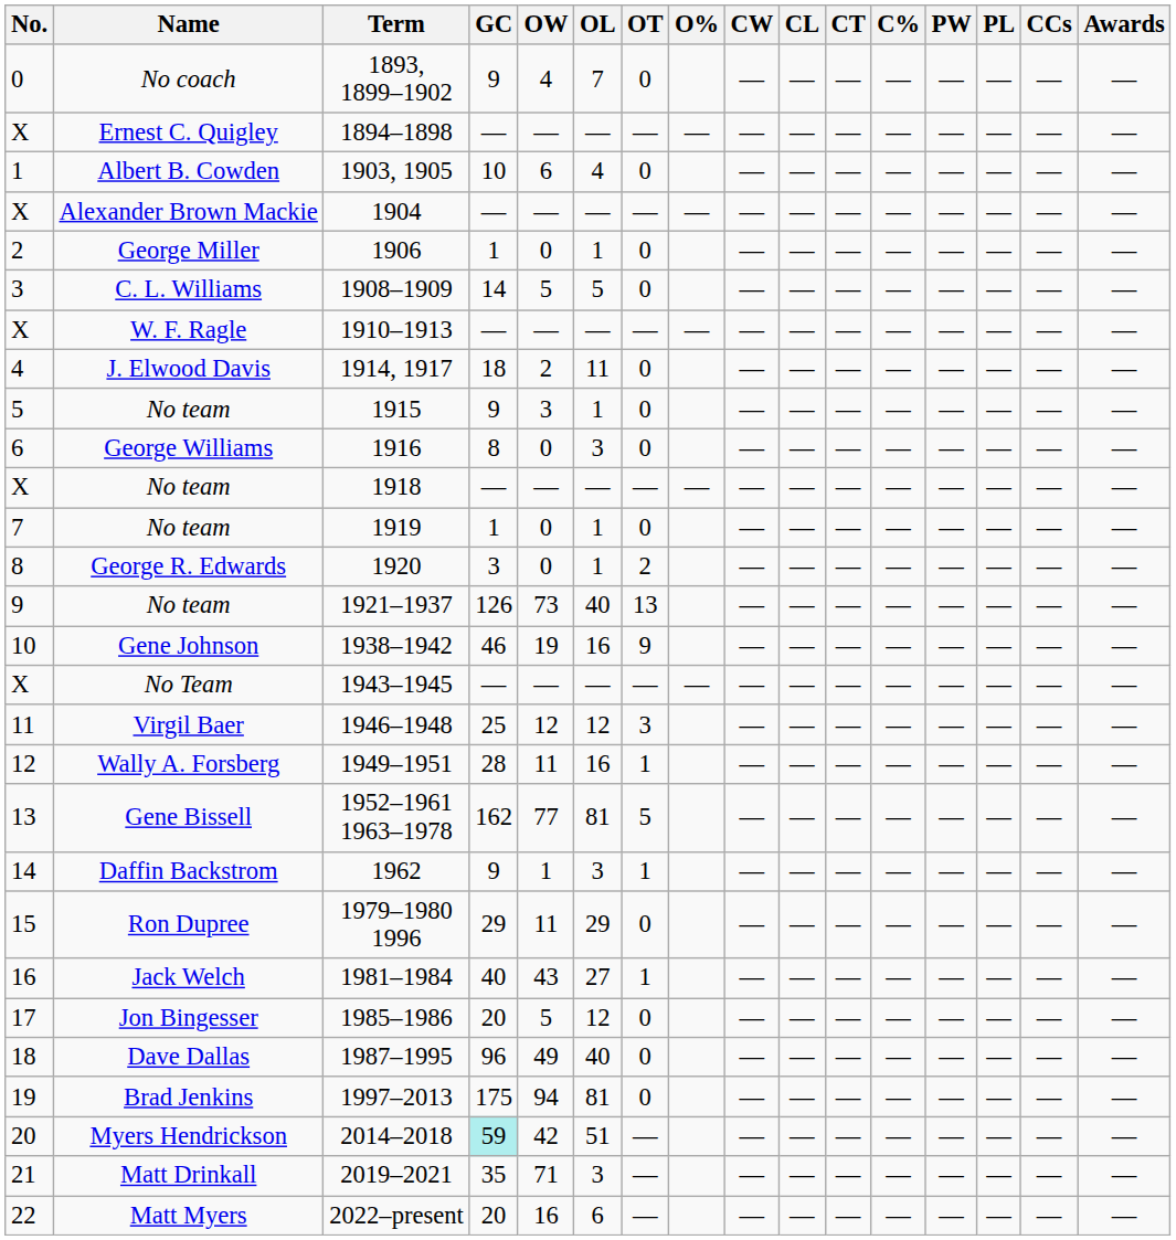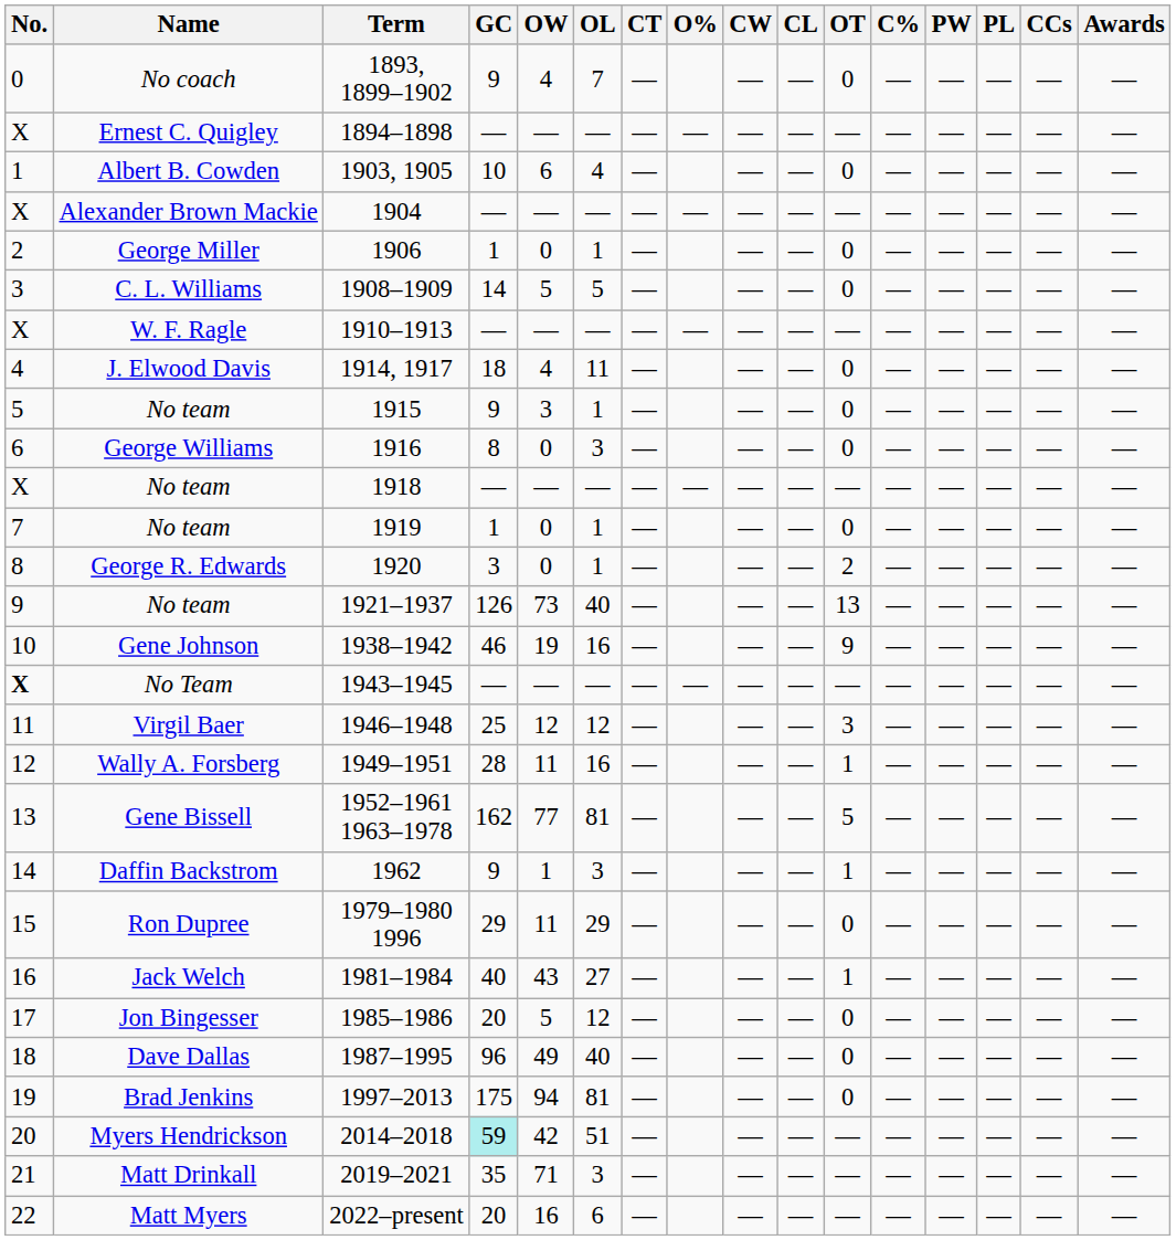 <table class="wikitable sortable">
 <tr>
 <th>No.</th>
 <th>Name</th>
 <th>Term</th>
 <th>GC</th>
 <th>OW</th>
 <th>OL</th>
-<th>OT</th>
+<th>CT</th>
 <th>O%</th>
 <th>CW</th>
 <th>CL</th>
-<th>CT</th>
+<th>OT</th>
 <th>C%</th>
 <th>PW</th>
 <th>PL</th>
 <th>CCs</th>
 <th class="unsortable">Awards</th>
 </tr>
 <tr>
 <td>0</td>
 <td align="center"><em>No coach</em></td>
 <td align="center">1893,<br> 1899–1902</td>
 <td align="center">9</td>
 <td align="center">4</td>
 <td align="center">7</td>
-<td align="center">0</td>
+<td align="center">—</td>
 <td align="center"></td>
 <td align="center">—</td>
 <td align="center">—</td>
-<td align="center">—</td>
+<td align="center">0</td>
 <td align="center">—</td>
 <td align="center">—</td>
 <td align="center">—</td>
 <td align="center">—</td>
 <td align="center">—</td>
 </tr>
 <tr>
 <td>X</td>
 <td align="center"><a href='#'>Ernest C. Quigley</a></td>
 <td align="center">1894–1898</td>
 <td align="center">—</td>
 <td align="center">—</td>
 <td align="center">—</td>
 <td align="center">—</td>
 <td align="center">—</td>
 <td align="center">—</td>
 <td align="center">—</td>
 <td align="center">—</td>
 <td align="center">—</td>
 <td align="center">—</td>
 <td align="center">—</td>
 <td align="center">—</td>
 <td align="center">—</td>
 </tr>
 <tr>
 <td>1</td>
 <td align="center"><a href='#'>Albert B. Cowden</a></td>
 <td align="center">1903, 1905</td>
 <td align="center">10</td>
 <td align="center">6</td>
 <td align="center">4</td>
-<td align="center">0</td>
+<td align="center">—</td>
 <td align="center"></td>
 <td align="center">—</td>
 <td align="center">—</td>
-<td align="center">—</td>
+<td align="center">0</td>
 <td align="center">—</td>
 <td align="center">—</td>
 <td align="center">—</td>
 <td align="center">—</td>
 <td align="center">—</td>
 </tr>
 <tr>
 <td>X</td>
 <td align="center"><a href='#'>Alexander Brown Mackie</a></td>
 <td align="center">1904</td>
 <td align="center">—</td>
 <td align="center">—</td>
 <td align="center">—</td>
 <td align="center">—</td>
 <td align="center">—</td>
 <td align="center">—</td>
 <td align="center">—</td>
 <td align="center">—</td>
 <td align="center">—</td>
 <td align="center">—</td>
 <td align="center">—</td>
 <td align="center">—</td>
 <td align="center">—</td>
 </tr>
 <tr>
 <td>2</td>
 <td align="center"><a href='#'>George Miller</a></td>
 <td align="center">1906</td>
 <td align="center">1</td>
 <td align="center">0</td>
 <td align="center">1</td>
-<td align="center">0</td>
+<td align="center">—</td>
 <td align="center"></td>
 <td align="center">—</td>
 <td align="center">—</td>
-<td align="center">—</td>
+<td align="center">0</td>
 <td align="center">—</td>
 <td align="center">—</td>
 <td align="center">—</td>
 <td align="center">—</td>
 <td align="center">—</td>
 </tr>
 <tr>
 <td>3</td>
 <td align="center"><a href='#'>C. L. Williams</a></td>
 <td align="center">1908–1909</td>
 <td align="center">14</td>
 <td align="center">5</td>
 <td align="center">5</td>
-<td align="center">0</td>
+<td align="center">—</td>
 <td align="center"></td>
 <td align="center">—</td>
 <td align="center">—</td>
-<td align="center">—</td>
+<td align="center">0</td>
 <td align="center">—</td>
 <td align="center">—</td>
 <td align="center">—</td>
 <td align="center">—</td>
 <td align="center">—</td>
 </tr>
 <tr>
 <td>X</td>
 <td align="center"><a href='#'>W. F. Ragle</a></td>
 <td align="center">1910–1913</td>
 <td align="center">—</td>
 <td align="center">—</td>
 <td align="center">—</td>
 <td align="center">—</td>
 <td align="center">—</td>
 <td align="center">—</td>
 <td align="center">—</td>
 <td align="center">—</td>
 <td align="center">—</td>
 <td align="center">—</td>
 <td align="center">—</td>
 <td align="center">—</td>
 <td align="center">—</td>
 </tr>
 <tr>
 <td>4</td>
 <td align="center"><a href='#'>J. Elwood Davis</a></td>
 <td align="center">1914, 1917</td>
 <td align="center">18</td>
-<td align="center">2</td>
+<td align="center">4</td>
 <td align="center">11</td>
-<td align="center">0</td>
+<td align="center">—</td>
 <td align="center"></td>
 <td align="center">—</td>
 <td align="center">—</td>
-<td align="center">—</td>
+<td align="center">0</td>
 <td align="center">—</td>
 <td align="center">—</td>
 <td align="center">—</td>
 <td align="center">—</td>
 <td align="center">—</td>
 </tr>
 <tr>
 <td>5</td>
 <td align="center"><em>No team</em></td>
 <td align="center">1915</td>
 <td align="center">9</td>
 <td align="center">3</td>
 <td align="center">1</td>
-<td align="center">0</td>
+<td align="center">—</td>
 <td align="center"></td>
 <td align="center">—</td>
 <td align="center">—</td>
-<td align="center">—</td>
+<td align="center">0</td>
 <td align="center">—</td>
 <td align="center">—</td>
 <td align="center">—</td>
 <td align="center">—</td>
 <td align="center">—</td>
 </tr>
 <tr>
 <td>6</td>
 <td align="center"><a href='#'>George Williams</a></td>
 <td align="center">1916</td>
 <td align="center">8</td>
 <td align="center">0</td>
 <td align="center">3</td>
-<td align="center">0</td>
+<td align="center">—</td>
 <td align="center"></td>
 <td align="center">—</td>
 <td align="center">—</td>
-<td align="center">—</td>
+<td align="center">0</td>
 <td align="center">—</td>
 <td align="center">—</td>
 <td align="center">—</td>
 <td align="center">—</td>
 <td align="center">—</td>
 </tr>
 <tr>
 <td>X</td>
 <td align="center"><em>No team</em></td>
 <td align="center">1918</td>
 <td align="center">—</td>
 <td align="center">—</td>
 <td align="center">—</td>
 <td align="center">—</td>
 <td align="center">—</td>
 <td align="center">—</td>
 <td align="center">—</td>
 <td align="center">—</td>
 <td align="center">—</td>
 <td align="center">—</td>
 <td align="center">—</td>
 <td align="center">—</td>
 <td align="center">—</td>
 </tr>
 <tr>
 <td>7</td>
 <td align="center"><em>No team</em></td>
 <td align="center">1919</td>
 <td align="center">1</td>
 <td align="center">0</td>
 <td align="center">1</td>
-<td align="center">0</td>
+<td align="center">—</td>
 <td align="center"></td>
 <td align="center">—</td>
 <td align="center">—</td>
-<td align="center">—</td>
+<td align="center">0</td>
 <td align="center">—</td>
 <td align="center">—</td>
 <td align="center">—</td>
 <td align="center">—</td>
 <td align="center">—</td>
 </tr>
 <tr>
 <td>8</td>
 <td align="center"><a href='#'>George R. Edwards</a></td>
 <td align="center">1920</td>
 <td align="center">3</td>
 <td align="center">0</td>
 <td align="center">1</td>
-<td align="center">2</td>
+<td align="center">—</td>
 <td align="center"></td>
 <td align="center">—</td>
 <td align="center">—</td>
-<td align="center">—</td>
+<td align="center">2</td>
 <td align="center">—</td>
 <td align="center">—</td>
 <td align="center">—</td>
 <td align="center">—</td>
 <td align="center">—</td>
 </tr>
 <tr>
 <td>9</td>
 <td align="center"><em>No team</em></td>
 <td align="center">1921–1937</td>
 <td align="center">126</td>
 <td align="center">73</td>
 <td align="center">40</td>
-<td align="center">13</td>
+<td align="center">—</td>
 <td align="center"></td>
 <td align="center">—</td>
 <td align="center">—</td>
-<td align="center">—</td>
+<td align="center">13</td>
 <td align="center">—</td>
 <td align="center">—</td>
 <td align="center">—</td>
 <td align="center">—</td>
 <td align="center">—</td>
 </tr>
 <tr>
 <td>10</td>
 <td align="center"><a href='#'>Gene Johnson</a></td>
 <td align="center">1938–1942</td>
 <td align="center">46</td>
 <td align="center">19</td>
 <td align="center">16</td>
-<td align="center">9</td>
+<td align="center">—</td>
 <td align="center"></td>
 <td align="center">—</td>
 <td align="center">—</td>
-<td align="center">—</td>
+<td align="center">9</td>
 <td align="center">—</td>
 <td align="center">—</td>
 <td align="center">—</td>
 <td align="center">—</td>
 <td align="center">—</td>
 </tr>
 <tr>
-<td>X</td>
+<td><strong>X</strong></td>
 <td align="center"><em>No Team</em></td>
 <td align="center">1943–1945</td>
 <td align="center">—</td>
 <td align="center">—</td>
 <td align="center">—</td>
 <td align="center">—</td>
 <td align="center">—</td>
 <td align="center">—</td>
 <td align="center">—</td>
 <td align="center">—</td>
 <td align="center">—</td>
 <td align="center">—</td>
 <td align="center">—</td>
 <td align="center">—</td>
 <td align="center">—</td>
 </tr>
 <tr>
 <td>11</td>
 <td align="center"><a href='#'>Virgil Baer</a></td>
 <td align="center">1946–1948</td>
 <td align="center">25</td>
 <td align="center">12</td>
 <td align="center">12</td>
-<td align="center">3</td>
+<td align="center">—</td>
 <td align="center"></td>
 <td align="center">—</td>
 <td align="center">—</td>
-<td align="center">—</td>
+<td align="center">3</td>
 <td align="center">—</td>
 <td align="center">—</td>
 <td align="center">—</td>
 <td align="center">—</td>
 <td align="center">—</td>
 </tr>
 <tr>
 <td>12</td>
 <td align="center"><a href='#'>Wally A. Forsberg</a></td>
 <td align="center">1949–1951</td>
 <td align="center">28</td>
 <td align="center">11</td>
 <td align="center">16</td>
-<td align="center">1</td>
+<td align="center">—</td>
 <td align="center"></td>
 <td align="center">—</td>
 <td align="center">—</td>
-<td align="center">—</td>
+<td align="center">1</td>
 <td align="center">—</td>
 <td align="center">—</td>
 <td align="center">—</td>
 <td align="center">—</td>
 <td align="center">—</td>
 </tr>
 <tr>
 <td>13</td>
 <td align="center"><a href='#'>Gene Bissell</a></td>
 <td align="center">1952–1961<br>1963–1978</td>
 <td align="center">162</td>
 <td align="center">77</td>
 <td align="center">81</td>
-<td align="center">5</td>
+<td align="center">—</td>
 <td align="center"></td>
 <td align="center">—</td>
 <td align="center">—</td>
-<td align="center">—</td>
+<td align="center">5</td>
 <td align="center">—</td>
 <td align="center">—</td>
 <td align="center">—</td>
 <td align="center">—</td>
 <td align="center">—</td>
 </tr>
 <tr>
 <td>14</td>
 <td align="center"><a href='#'>Daffin Backstrom</a></td>
 <td align="center">1962</td>
 <td align="center">9</td>
 <td align="center">1</td>
 <td align="center">3</td>
-<td align="center">1</td>
+<td align="center">—</td>
 <td align="center"></td>
 <td align="center">—</td>
 <td align="center">—</td>
-<td align="center">—</td>
+<td align="center">1</td>
 <td align="center">—</td>
 <td align="center">—</td>
 <td align="center">—</td>
 <td align="center">—</td>
 <td align="center">—</td>
 </tr>
 <tr>
 <td>15</td>
 <td align="center"><a href='#'>Ron Dupree</a></td>
 <td align="center">1979–1980<br>1996</td>
 <td align="center">29</td>
 <td align="center">11</td>
 <td align="center">29</td>
-<td align="center">0</td>
+<td align="center">—</td>
 <td align="center"></td>
 <td align="center">—</td>
 <td align="center">—</td>
-<td align="center">—</td>
+<td align="center">0</td>
 <td align="center">—</td>
 <td align="center">—</td>
 <td align="center">—</td>
 <td align="center">—</td>
 <td align="center">—</td>
 </tr>
 <tr>
 <td>16</td>
 <td align="center"><a href='#'>Jack Welch</a></td>
 <td align="center">1981–1984</td>
 <td align="center">40</td>
 <td align="center">43</td>
 <td align="center">27</td>
-<td align="center">1</td>
+<td align="center">—</td>
 <td align="center"></td>
 <td align="center">—</td>
 <td align="center">—</td>
-<td align="center">—</td>
+<td align="center">1</td>
 <td align="center">—</td>
 <td align="center">—</td>
 <td align="center">—</td>
 <td align="center">—</td>
 <td align="center">—</td>
 </tr>
 <tr>
 <td>17</td>
 <td align="center"><a href='#'>Jon Bingesser</a></td>
 <td align="center">1985–1986</td>
 <td align="center">20</td>
 <td align="center">5</td>
 <td align="center">12</td>
-<td align="center">0</td>
+<td align="center">—</td>
 <td align="center"></td>
 <td align="center">—</td>
 <td align="center">—</td>
-<td align="center">—</td>
+<td align="center">0</td>
 <td align="center">—</td>
 <td align="center">—</td>
 <td align="center">—</td>
 <td align="center">—</td>
 <td align="center">—</td>
 </tr>
 <tr>
 <td>18</td>
 <td align="center"><a href='#'>Dave Dallas</a></td>
 <td align="center">1987–1995</td>
 <td align="center">96</td>
 <td align="center">49</td>
 <td align="center">40</td>
-<td align="center">0</td>
+<td align="center">—</td>
 <td align="center"></td>
 <td align="center">—</td>
 <td align="center">—</td>
-<td align="center">—</td>
+<td align="center">0</td>
 <td align="center">—</td>
 <td align="center">—</td>
 <td align="center">—</td>
 <td align="center">—</td>
 <td align="center">—</td>
 </tr>
 <tr>
 <td>19</td>
 <td align="center"><a href='#'>Brad Jenkins</a></td>
 <td align="center">1997–2013</td>
 <td align="center">175</td>
 <td align="center">94</td>
 <td align="center">81</td>
-<td align="center">0</td>
+<td align="center">—</td>
 <td align="center"></td>
 <td align="center">—</td>
 <td align="center">—</td>
-<td align="center">—</td>
+<td align="center">0</td>
 <td align="center">—</td>
 <td align="center">—</td>
 <td align="center">—</td>
 <td align="center">—</td>
 <td align="center">—</td>
 </tr>
 <tr>
 <td>20</td>
 <td align="center"><a href='#'>Myers Hendrickson</a></td>
 <td align="center">2014–2018</td>
 <td align="center" style="background: paleturquoise;">59</td>
 <td align="center">42</td>
 <td align="center">51</td>
 <td align="center">—</td>
 <td align="center"></td>
 <td align="center">—</td>
 <td align="center">—</td>
 <td align="center">—</td>
 <td align="center">—</td>
 <td align="center">—</td>
 <td align="center">—</td>
 <td align="center">—</td>
 <td align="center">—</td>
 </tr>
 <tr>
 <td>21</td>
 <td align="center"><a href='#'>Matt Drinkall</a></td>
 <td align="center">2019–2021</td>
 <td align="center">35</td>
 <td align="center">71</td>
 <td align="center">3</td>
 <td align="center">—</td>
 <td align="center"></td>
 <td align="center">—</td>
 <td align="center">—</td>
 <td align="center">—</td>
 <td align="center">—</td>
 <td align="center">—</td>
 <td align="center">—</td>
 <td align="center">—</td>
 <td align="center">—</td>
 </tr>
 <tr>
 <td>22</td>
 <td align="center"><a href='#'>Matt Myers</a></td>
 <td align="center">2022–present</td>
 <td align="center">20</td>
 <td align="center">16</td>
 <td align="center">6</td>
 <td align="center">—</td>
 <td align="center"></td>
 <td align="center">—</td>
 <td align="center">—</td>
 <td align="center">—</td>
 <td align="center">—</td>
 <td align="center">—</td>
 <td align="center">—</td>
 <td align="center">—</td>
 <td align="center">—</td>
 </tr>
 </table>
